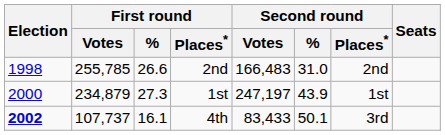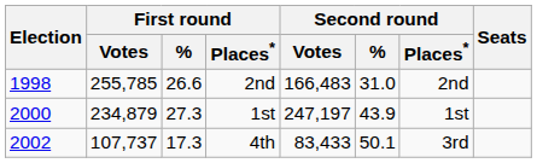 <table class=wikitable style=text-align:right>
 <tr>
 <th rowspan=2>Election</th>
 <th colspan=3>First round</th>
 <th colspan=3>Second round</th>
 <th rowspan=2>Seats</th>
 </tr>
 <tr>
 <th>Votes</th>
 <th>%</th>
 <th>Places<sup>*</sup></th>
 <th>Votes</th>
 <th>%</th>
 <th>Places<sup>*</sup></th>
 </tr>
 <tr>
 <td align=left><a href='#'>1998</a></td>
 <td>255,785</td>
 <td>26.6</td>
 <td>2nd</td>
 <td>166,483</td>
 <td>31.0</td>
 <td>2nd</td>
 <td></td>
 </tr>
 <tr>
 <td align=left><a href='#'>2000</a></td>
 <td>234,879</td>
 <td>27.3</td>
 <td>1st</td>
 <td>247,197</td>
 <td>43.9</td>
 <td>1st</td>
 <td></td>
 </tr>
 <tr>
-<td align=left><strong><a href='#'>2002</a></strong></td>
+<td align=left><a href='#'>2002</a></td>
 <td>107,737</td>
-<td>16.1</td>
+<td>17.3</td>
 <td>4th</td>
 <td>83,433</td>
 <td>50.1</td>
 <td>3rd</td>
 <td></td>
 </tr>
 </table>
